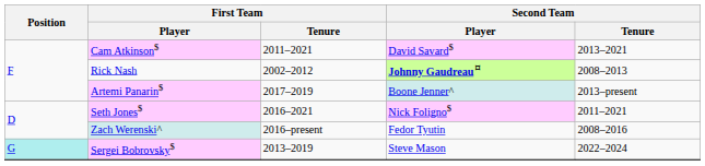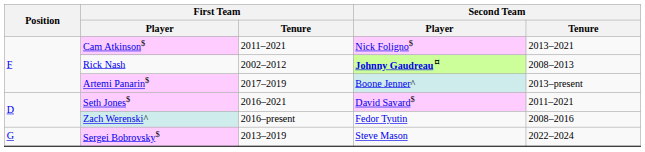 <table class="wikitable" style="width:80%">
 <tr>
 <th rowspan=2>Position</th>
 <th colspan=2>First Team</th>
 <th colspan=2>Second Team</th>
 </tr>
 <tr>
 <th>Player</th>
 <th>Tenure</th>
 <th>Player</th>
 <th>Tenure</th>
 </tr>
 <tr>
 <td rowspan="3"><a href='#'>F</a></td>
 <td bgcolor="#FFCCFF"><a href='#'>Cam Atkinson</a><sup>$</sup></td>
 <td>2011–2021</td>
-<td bgcolor="#FFCCFF"><a href='#'>David Savard</a><sup>$</sup></td>
+<td bgcolor="#FFCCFF"><a href='#'>Nick Foligno</a><sup>$</sup></td>
 <td>2013–2021</td>
 </tr>
 <tr>
 <td><a href='#'>Rick Nash</a></td>
 <td>2002–2012</td>
 <td bgcolor="#CCFF99"><strong><a href='#'>Johnny Gaudreau</a><sup> ⌑</sup></strong></td>
 <td>2008–2013</td>
 </tr>
 <tr>
 <td bgcolor="#FFCCFF"><a href='#'>Artemi Panarin</a><sup>$</sup></td>
 <td>2017–2019</td>
 <td bgcolor="#CFECEC"><a href='#'>Boone Jenner</a>^</td>
 <td>2013–present</td>
 </tr>
 <tr>
 <td rowspan="2"><a href='#'>D</a></td>
 <td bgcolor="#FFCCFF"><a href='#'>Seth Jones</a><sup>$</sup></td>
 <td>2016–2021</td>
-<td bgcolor="#FFCCFF"><a href='#'>Nick Foligno</a><sup>$</sup></td>
+<td bgcolor="#FFCCFF"><a href='#'>David Savard</a><sup>$</sup></td>
 <td>2011–2021</td>
 </tr>
 <tr>
 <td bgcolor="#CFECEC"><a href='#'>Zach Werenski</a>^</td>
 <td>2016–present</td>
 <td><a href='#'>Fedor Tyutin</a></td>
 <td>2008–2016</td>
 </tr>
 <tr>
-<td style="background: paleturquoise;"><a href='#'>G</a></td>
+<td><a href='#'>G</a></td>
 <td bgcolor="#FFCCFF"><a href='#'>Sergei Bobrovsky</a><sup>$</sup></td>
 <td>2013–2019</td>
 <td><a href='#'>Steve Mason</a></td>
 <td>2022–2024</td>
 </tr>
 <tr style="border-top:2px solid black">
 </tr>
 </table>
